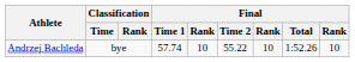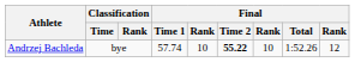 <table class="wikitable" style="font-size:90%">
 <tr>
 <th rowspan="2">Athlete</th>
 <th colspan="2">Classification</th>
 <th colspan="6">Final</th>
 </tr>
 <tr>
 <th>Time</th>
 <th>Rank</th>
 <th>Time 1</th>
 <th>Rank</th>
 <th>Time 2</th>
 <th>Rank</th>
 <th>Total</th>
 <th>Rank</th>
 </tr>
 <tr>
 <td><a href='#'>Andrzej Bachleda</a></td>
 <td colspan="2" align="center">bye</td>
 <td align="center">57.74</td>
 <td align="center">10</td>
-<td align="center">55.22</td>
+<td align="center"><strong>55.22</strong></td>
 <td align="center">10</td>
 <td align="center">1:52.26</td>
-<td align="center">10</td>
+<td align="center">12</td>
 </tr>
 </table>
